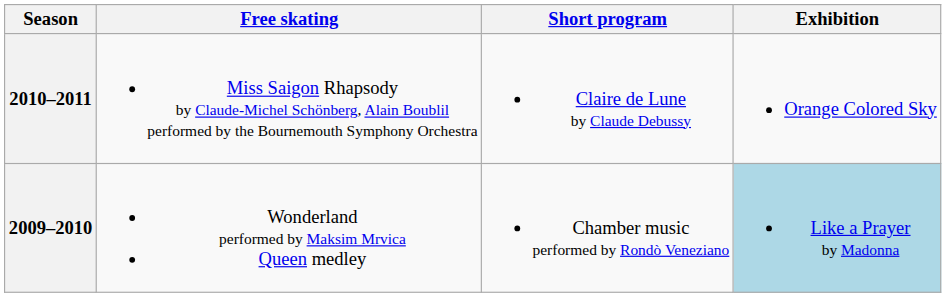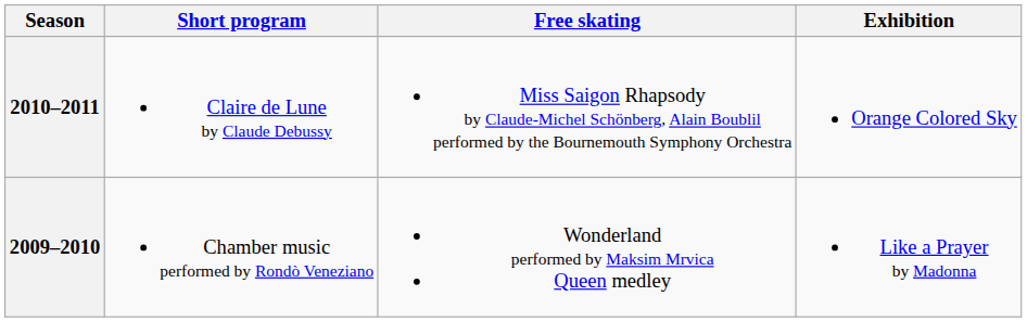 <table class="wikitable" style="text-align:center">
 <tr>
 <th>Season</th>
+<th><a href='#'>Short program</a></th>
 <th><a href='#'>Free skating</a></th>
-<th><a href='#'>Short program</a></th>
 <th>Exhibition</th>
 </tr>
 <tr>
 <th>2010–2011 <br> </th>
+<td><br><ul><li><a href='#'>Claire de Lune</a> <br><small> by <a href='#'>Claude Debussy</a> </small></li></ul></td>
 <td><br><ul><li><a href='#'>Miss Saigon</a> Rhapsody <br><small> by <a href='#'>Claude-Michel Schönberg</a>, <a href='#'>Alain Boublil</a> <br> performed by the Bournemouth Symphony Orchestra </small></li></ul></td>
-<td><br><ul><li><a href='#'>Claire de Lune</a> <br><small> by <a href='#'>Claude Debussy</a> </small></li></ul></td>
 <td><br><ul><li><a href='#'>Orange Colored Sky</a></li></ul></td>
 </tr>
 <tr>
 <th>2009–2010 <br> </th>
+<td><br><ul><li>Chamber music <br><small> performed by <a href='#'>Rondò Veneziano</a> </small></li></ul></td>
 <td><br><ul><li>Wonderland <br><small> performed by <a href='#'>Maksim Mrvica</a> </small></li><li><a href='#'>Queen</a> medley</li></ul></td>
-<td><br><ul><li>Chamber music <br><small> performed by <a href='#'>Rondò Veneziano</a> </small></li></ul></td>
-<td style="background: lightblue;"><br><ul><li><a href='#'>Like a Prayer</a> <br><small> by <a href='#'>Madonna</a> </small></li></ul></td>
+<td><br><ul><li><a href='#'>Like a Prayer</a> <br><small> by <a href='#'>Madonna</a> </small></li></ul></td>
 </tr>
 </table>
